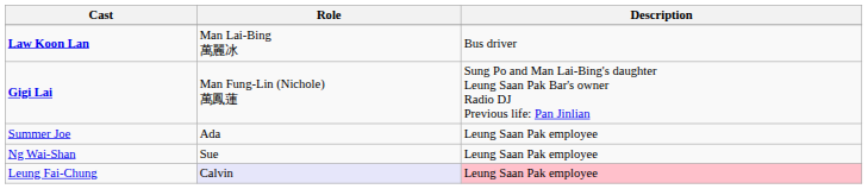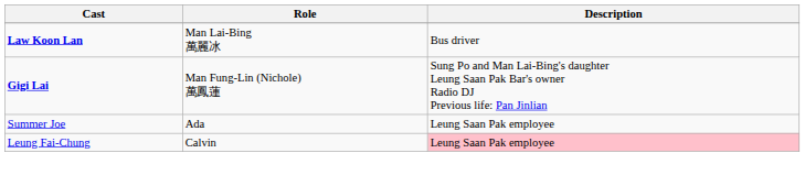 <table class="wikitable" width="55%">
 <tr>
 <th>Cast</th>
 <th>Role</th>
 <th>Description</th>
 </tr>
 <tr>
 </tr>
 <tr>
 <td><strong><a href='#'>Law Koon Lan</a></strong></td>
 <td>Man Lai-Bing<br>萬麗冰</td>
 <td>Bus driver</td>
 </tr>
 <tr>
 <td><strong><a href='#'>Gigi Lai</a></strong></td>
 <td>Man Fung-Lin (Nichole)<br>萬鳳蓮</td>
 <td>Sung Po and Man Lai-Bing's daughter<br>Leung Saan Pak Bar's owner<br>Radio DJ<br>Previous life: <a href='#'>Pan Jinlian</a></td>
 </tr>
 <tr>
 <td><a href='#'>Summer Joe</a></td>
 <td>Ada</td>
 <td>Leung Saan Pak employee</td>
 </tr>
 <tr>
-<td><a href='#'>Ng Wai-Shan</a></td>
-<td>Sue</td>
-<td>Leung Saan Pak employee</td>
-</tr>
-<tr>
 <td><a href='#'>Leung Fai-Chung</a></td>
-<td style="background: lavender;">Calvin</td>
+<td>Calvin</td>
 <td style="background: pink;">Leung Saan Pak employee</td>
 </tr>
 </table>
